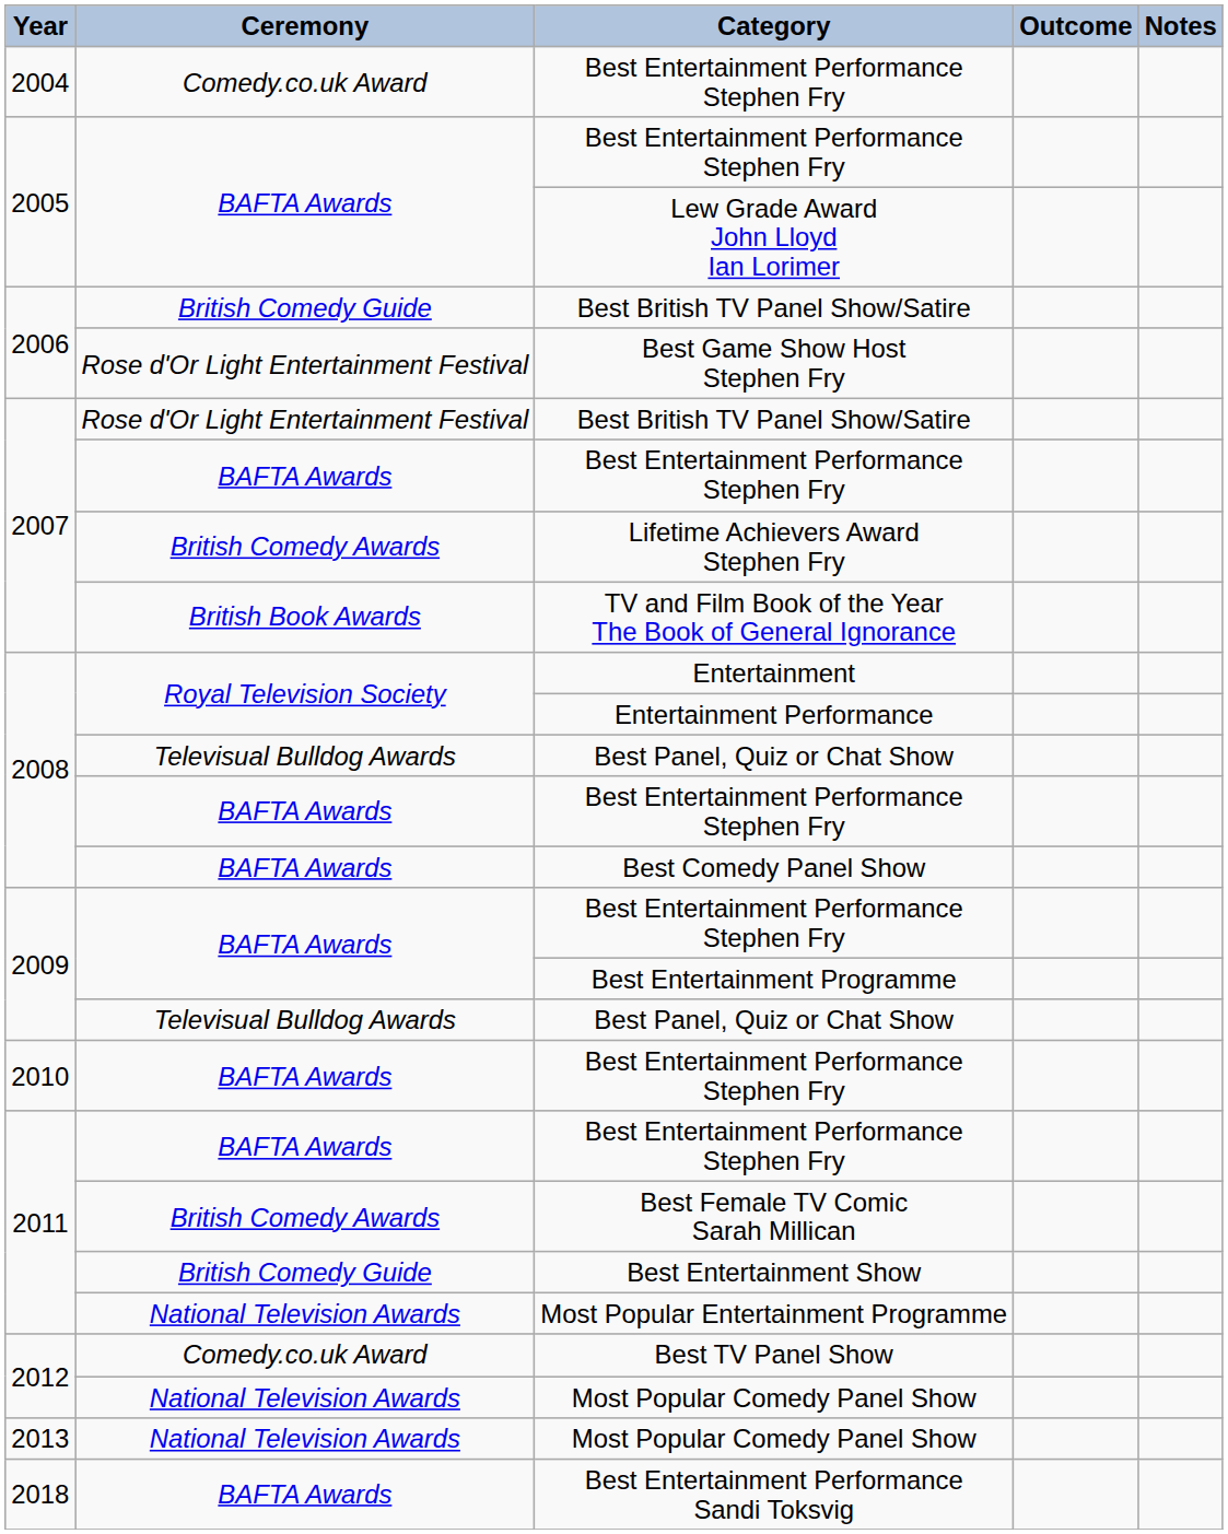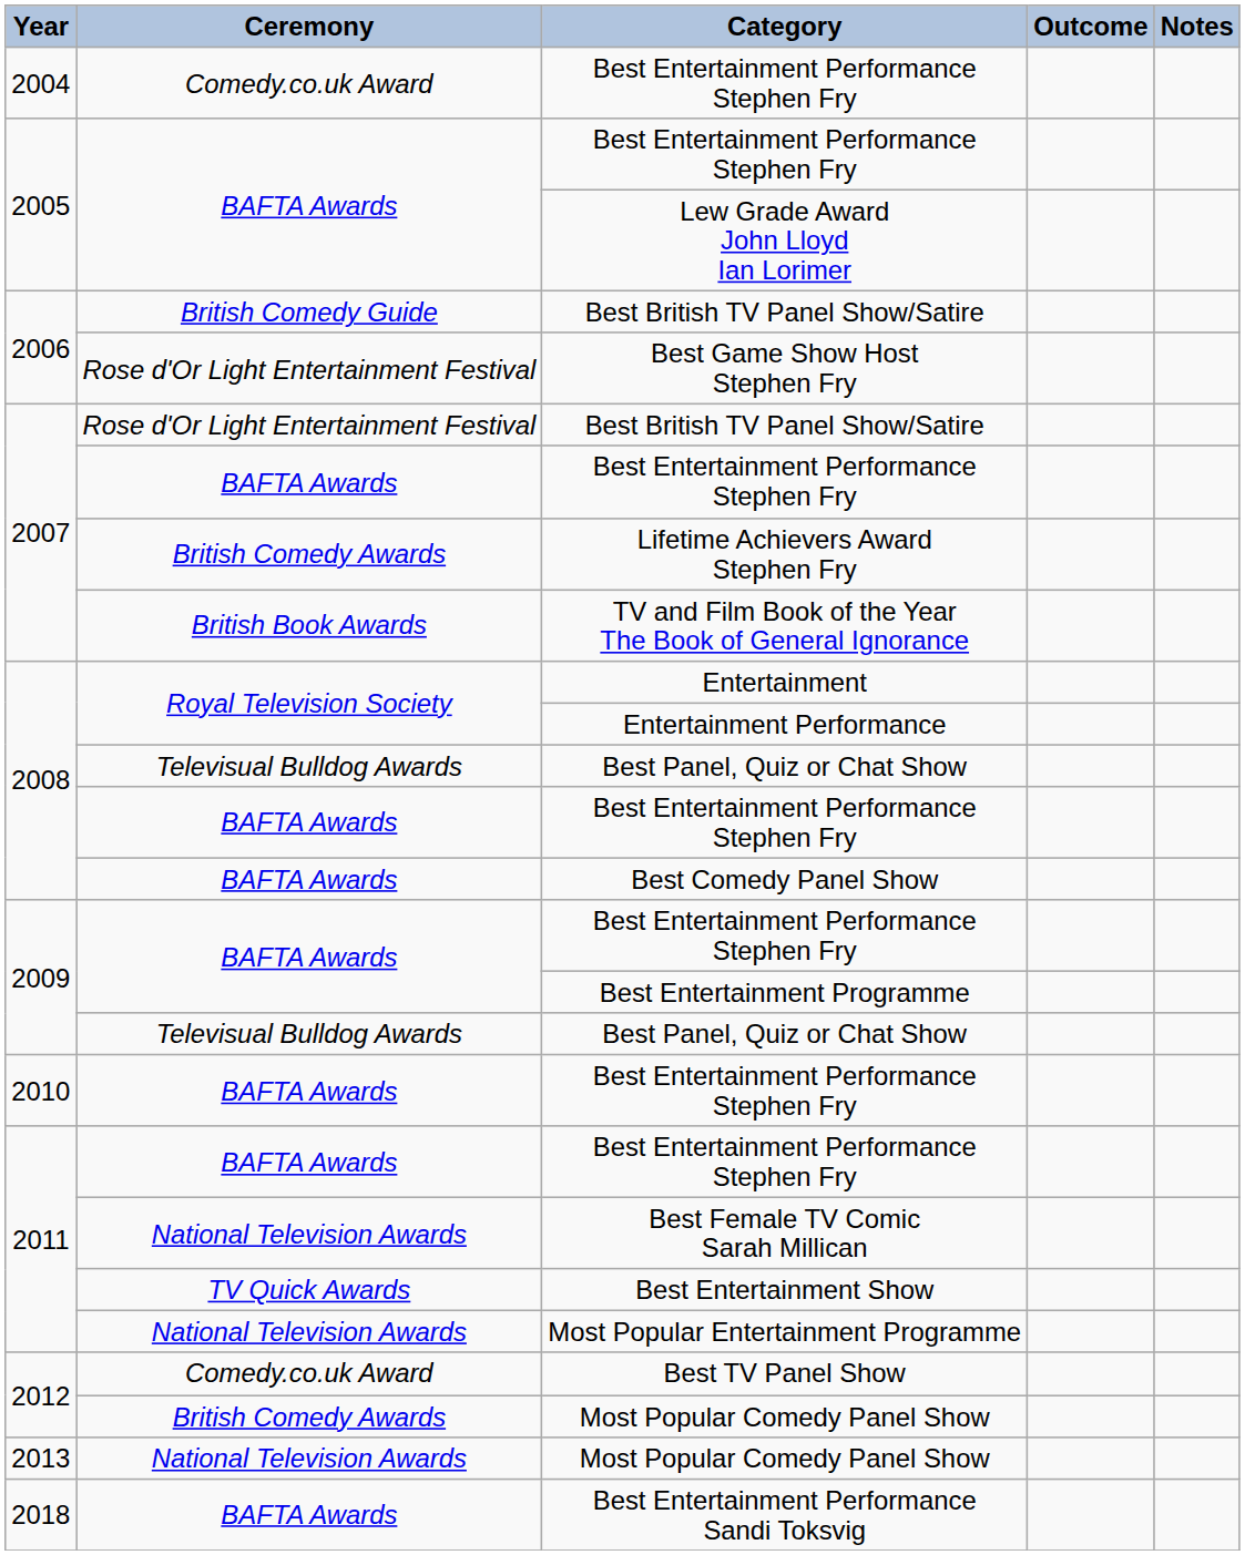 <table class="wikitable" style="font-size:95%; text-align:center;">
 <tr>
 <th style="background:#B0C4DE;">Year</th>
 <th style="background:#B0C4DE;">Ceremony</th>
 <th style="background:#B0C4DE;">Category</th>
 <th style="background:#B0C4DE;">Outcome</th>
 <th style="background:#B0C4DE;">Notes</th>
 </tr>
 <tr>
 <td>2004</td>
 <td><em>Comedy.co.uk Award</em></td>
 <td>Best Entertainment Performance <br>Stephen Fry</td>
 <td></td>
 <td></td>
 </tr>
 <tr>
 <td rowspan="2">2005</td>
 <td rowspan="2"><em><a href='#'>BAFTA Awards</a></em></td>
 <td>Best Entertainment Performance <br>Stephen Fry</td>
 <td></td>
 <td></td>
 </tr>
 <tr>
 <td>Lew Grade Award <br><a href='#'>John Lloyd</a> <br> <a href='#'>Ian Lorimer</a></td>
 <td></td>
 <td></td>
 </tr>
 <tr>
 <td rowspan="2">2006</td>
 <td><em><a href='#'>British Comedy Guide</a></em></td>
 <td>Best British TV Panel Show/Satire</td>
 <td></td>
 <td></td>
 </tr>
 <tr>
 <td><em>Rose d'Or Light Entertainment Festival</em></td>
 <td>Best Game Show Host <br>Stephen Fry</td>
 <td></td>
 <td></td>
 </tr>
 <tr>
 <td rowspan="4">2007</td>
 <td><em>Rose d'Or Light Entertainment Festival</em></td>
 <td>Best British TV Panel Show/Satire</td>
 <td></td>
 <td></td>
 </tr>
 <tr>
 <td><em><a href='#'>BAFTA Awards</a></em></td>
 <td>Best Entertainment Performance <br>Stephen Fry</td>
 <td></td>
 <td></td>
 </tr>
 <tr>
 <td><em><a href='#'>British Comedy Awards</a></em></td>
 <td>Lifetime Achievers Award <br>Stephen Fry</td>
 <td></td>
 <td></td>
 </tr>
 <tr>
 <td><em><a href='#'>British Book Awards</a></em></td>
 <td>TV and Film Book of the Year <br><a href='#'>The Book of General Ignorance</a></td>
 <td></td>
 <td></td>
 </tr>
 <tr>
 <td rowspan="5">2008</td>
 <td rowspan="2"><em><a href='#'>Royal Television Society</a></em></td>
 <td>Entertainment</td>
 <td></td>
 <td></td>
 </tr>
 <tr>
 <td>Entertainment Performance</td>
 <td></td>
 <td></td>
 </tr>
 <tr>
 <td><em>Televisual Bulldog Awards</em></td>
 <td>Best Panel, Quiz or Chat Show</td>
 <td></td>
 <td></td>
 </tr>
 <tr>
 <td><em><a href='#'>BAFTA Awards</a></em></td>
 <td>Best Entertainment Performance <br>Stephen Fry</td>
 <td></td>
 <td></td>
 </tr>
 <tr>
 <td><em><a href='#'>BAFTA Awards</a></em></td>
 <td>Best Comedy Panel Show</td>
 <td></td>
 <td></td>
 </tr>
 <tr>
 <td rowspan="3">2009</td>
 <td rowspan="2"><em><a href='#'>BAFTA Awards</a></em></td>
 <td>Best Entertainment Performance <br>Stephen Fry</td>
 <td></td>
 <td></td>
 </tr>
 <tr>
 <td>Best Entertainment Programme</td>
 <td></td>
 <td></td>
 </tr>
 <tr>
 <td><em>Televisual Bulldog Awards</em></td>
 <td>Best Panel, Quiz or Chat Show</td>
 <td></td>
 <td></td>
 </tr>
 <tr>
 <td>2010</td>
 <td><em><a href='#'>BAFTA Awards</a></em></td>
 <td>Best Entertainment Performance <br>Stephen Fry</td>
 <td></td>
 <td></td>
 </tr>
 <tr>
 <td rowspan="4">2011</td>
 <td><em><a href='#'>BAFTA Awards</a></em></td>
 <td>Best Entertainment Performance <br>Stephen Fry</td>
 <td></td>
 <td></td>
 </tr>
 <tr>
-<td><em><a href='#'>British Comedy Awards</a></em></td>
+<td><em><a href='#'>National Television Awards</a></em></td>
 <td>Best Female TV Comic <br>Sarah Millican</td>
 <td></td>
 <td></td>
 </tr>
 <tr>
-<td><em><a href='#'>British Comedy Guide</a></em></td>
+<td><em><a href='#'>TV Quick Awards</a></em></td>
 <td>Best Entertainment Show</td>
 <td></td>
 <td></td>
 </tr>
 <tr>
 <td><em><a href='#'>National Television Awards</a></em></td>
 <td>Most Popular Entertainment Programme</td>
 <td></td>
 <td></td>
 </tr>
 <tr>
 <td rowspan="2">2012</td>
 <td><em>Comedy.co.uk Award</em></td>
 <td>Best TV Panel Show</td>
 <td></td>
 <td></td>
 </tr>
 <tr>
-<td><em><a href='#'>National Television Awards</a></em></td>
+<td><em><a href='#'>British Comedy Awards</a></em></td>
 <td>Most Popular Comedy Panel Show</td>
 <td></td>
 <td></td>
 </tr>
 <tr>
 <td>2013</td>
 <td><em><a href='#'>National Television Awards</a></em></td>
 <td>Most Popular Comedy Panel Show</td>
 <td></td>
 <td></td>
 </tr>
 <tr>
 <td>2018</td>
 <td><em><a href='#'>BAFTA Awards</a></em></td>
 <td>Best Entertainment Performance<br>Sandi Toksvig</td>
 <td></td>
 <td></td>
 </tr>
 </table>
